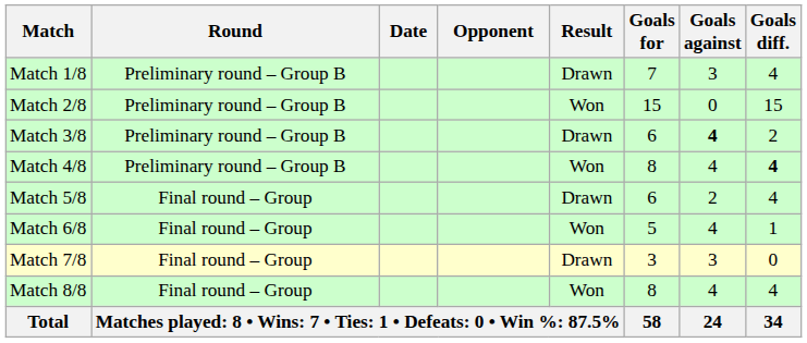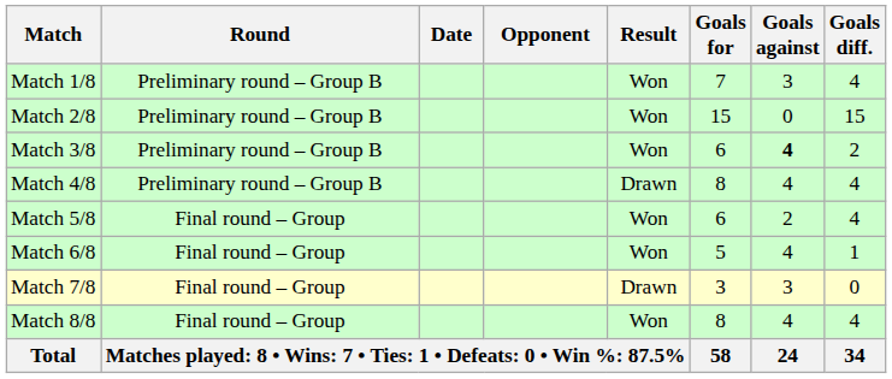 <table class="wikitable sortable" style="text-align: center; font-size: 85%; margin-left: 1em;">
 <tr>
 <th>Match</th>
 <th>Round</th>
 <th>Date</th>
 <th>Opponent</th>
 <th>Result</th>
 <th>Goals<br>for</th>
 <th>Goals<br>against</th>
 <th>Goals<br>diff.</th>
 </tr>
 <tr style="background-color: #ccffcc;">
 <td>Match 1/8</td>
 <td>Preliminary round – Group B</td>
 <td style="text-align: right;"></td>
 <td style="text-align: left;"></td>
-<td>Drawn</td>
+<td>Won</td>
 <td>7</td>
 <td>3</td>
 <td>4</td>
 </tr>
 <tr style="background-color: #ccffcc;">
 <td>Match 2/8</td>
 <td>Preliminary round – Group B</td>
 <td style="text-align: right;"></td>
 <td style="text-align: left;"></td>
 <td>Won</td>
 <td>15</td>
 <td>0</td>
 <td>15</td>
 </tr>
 <tr style="background-color: #ccffcc;">
 <td>Match 3/8</td>
 <td>Preliminary round – Group B</td>
 <td style="text-align: right;"></td>
 <td style="text-align: left;"></td>
-<td>Drawn</td>
+<td>Won</td>
 <td>6</td>
 <td><strong>4</strong></td>
 <td>2</td>
 </tr>
 <tr style="background-color: #ccffcc;">
 <td>Match 4/8</td>
 <td>Preliminary round – Group B</td>
 <td style="text-align: right;"></td>
 <td style="text-align: left;"></td>
-<td>Won</td>
+<td>Drawn</td>
 <td>8</td>
 <td>4</td>
-<td><strong>4</strong></td>
+<td>4</td>
 </tr>
 <tr style="background-color: #ccffcc;">
 <td>Match 5/8</td>
 <td>Final round – Group</td>
 <td style="text-align: right;"></td>
 <td style="text-align: left;"></td>
-<td>Drawn</td>
+<td>Won</td>
 <td>6</td>
 <td>2</td>
 <td>4</td>
 </tr>
 <tr style="background-color: #ccffcc;">
 <td>Match 6/8</td>
 <td>Final round – Group</td>
 <td style="text-align: right;"></td>
 <td style="text-align: left;"></td>
 <td>Won</td>
 <td>5</td>
 <td>4</td>
 <td>1</td>
 </tr>
 <tr style="background-color: #ffffcc;">
 <td>Match 7/8</td>
 <td>Final round – Group</td>
 <td style="text-align: right;"></td>
 <td style="text-align: left;"></td>
 <td>Drawn</td>
 <td>3</td>
 <td>3</td>
 <td>0</td>
 </tr>
 <tr style="background-color: #ccffcc;">
 <td>Match 8/8</td>
 <td>Final round – Group</td>
 <td style="text-align: right;"></td>
 <td style="text-align: left;"></td>
 <td>Won</td>
 <td>8</td>
 <td>4</td>
 <td>4</td>
 </tr>
 <tr>
 <th>Total</th>
 <th colspan="4">Matches played: 8 • Wins: 7 • Ties: 1 • Defeats: 0 • Win %: 87.5%</th>
 <th>58</th>
 <th>24</th>
 <th>34</th>
 </tr>
 </table>
